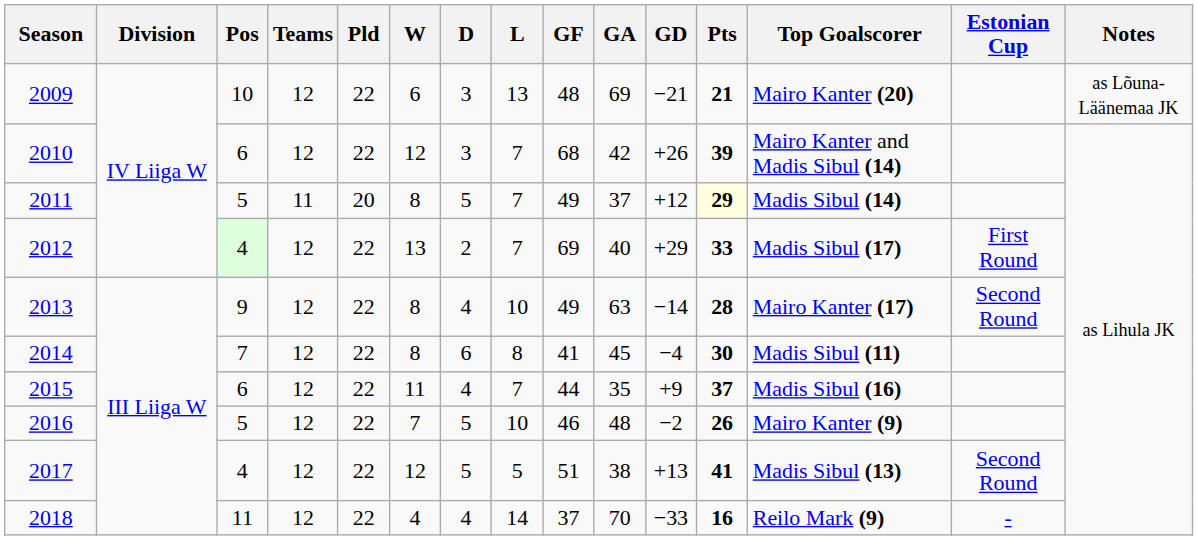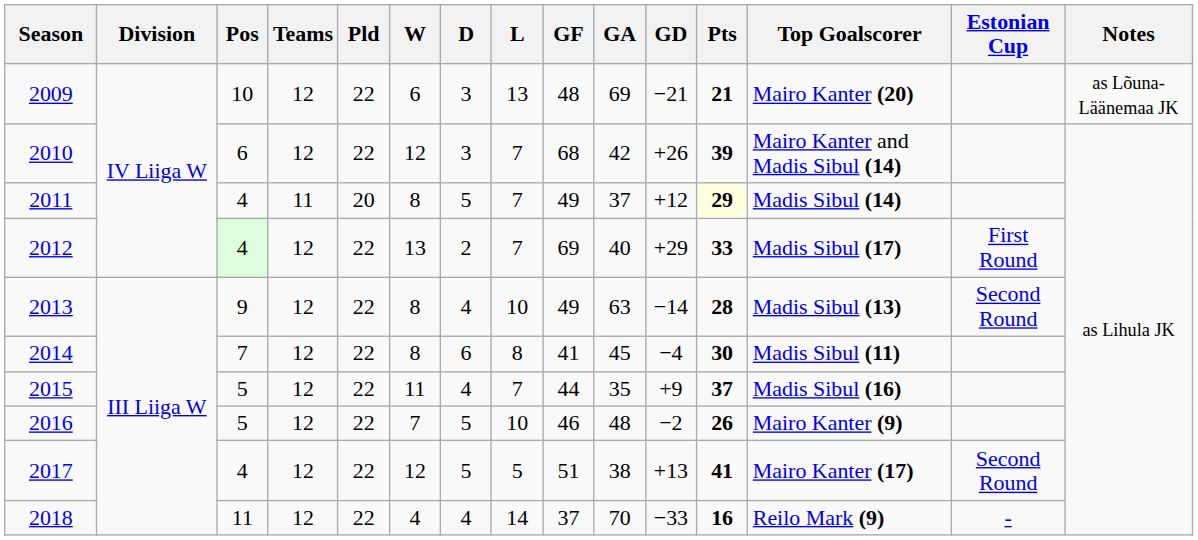 <table class="wikitable">
 <tr>
 <th width=60px>Season</th>
 <th width=80px>Division</th>
 <th width=30px>Pos</th>
 <th width=30px>Teams</th>
 <th width=30px>Pld</th>
 <th width=30px>W</th>
 <th width=30px>D</th>
 <th width=30px>L</th>
 <th width=30px>GF</th>
 <th width=30px>GA</th>
 <th width=30px>GD</th>
 <th width=30px>Pts</th>
 <th>Top Goalscorer</th>
 <th><a href='#'>Estonian Cup</a></th>
 <th>Notes</th>
 </tr>
 <tr align=center>
 <td><a href='#'>2009</a></td>
 <td rowspan=4><a href='#'>IV Liiga W</a></td>
 <td>10</td>
 <td>12</td>
 <td>22</td>
 <td>6</td>
 <td>3</td>
 <td>13</td>
 <td>48</td>
 <td>69</td>
 <td>−21</td>
 <td><strong>21</strong></td>
 <td align=left><a href='#'>Mairo Kanter</a> <strong>(20)</strong></td>
 <td></td>
 <td rowspan=1><small>as Lõuna-Läänemaa JK</small></td>
 </tr>
 <tr align=center>
 <td><a href='#'>2010</a></td>
 <td>6</td>
 <td>12</td>
 <td>22</td>
 <td>12</td>
 <td>3</td>
 <td>7</td>
 <td>68</td>
 <td>42</td>
 <td>+26</td>
 <td><strong>39</strong></td>
 <td align=left><a href='#'>Mairo Kanter</a> and <a href='#'>Madis Sibul</a> <strong>(14)</strong></td>
 <td></td>
 <td rowspan=10><small>as Lihula JK</small></td>
 </tr>
 <tr align=center>
 <td><a href='#'>2011</a></td>
-<td>5</td>
+<td>4</td>
 <td>11</td>
 <td>20</td>
 <td>8</td>
 <td>5</td>
 <td>7</td>
 <td>49</td>
 <td>37</td>
 <td>+12</td>
 <td style="background: lightyellow;"><strong>29</strong></td>
 <td align=left><a href='#'>Madis Sibul</a> <strong>(14)</strong></td>
 <td></td>
 </tr>
 <tr align=center>
 <td><a href='#'>2012</a></td>
 <td bgcolor="#DDFFDD">4</td>
 <td>12</td>
 <td>22</td>
 <td>13</td>
 <td>2</td>
 <td>7</td>
 <td>69</td>
 <td>40</td>
 <td>+29</td>
 <td><strong>33</strong></td>
 <td align=left><a href='#'>Madis Sibul</a> <strong>(17)</strong></td>
 <td><a href='#'>First Round</a></td>
 </tr>
 <tr align=center>
 <td><a href='#'>2013</a></td>
 <td rowspan=7><a href='#'>III Liiga W</a></td>
 <td>9</td>
 <td>12</td>
 <td>22</td>
 <td>8</td>
 <td>4</td>
 <td>10</td>
 <td>49</td>
 <td>63</td>
 <td>−14</td>
 <td><strong>28</strong></td>
-<td align=left><a href='#'>Mairo Kanter</a> <strong>(17)</strong></td>
+<td align=left><a href='#'>Madis Sibul</a> <strong>(13)</strong></td>
 <td><a href='#'>Second Round</a></td>
 </tr>
 <tr align=center>
 <td><a href='#'>2014</a></td>
 <td>7</td>
 <td>12</td>
 <td>22</td>
 <td>8</td>
 <td>6</td>
 <td>8</td>
 <td>41</td>
 <td>45</td>
 <td>−4</td>
 <td><strong>30</strong></td>
 <td align=left><a href='#'>Madis Sibul</a> <strong>(11)</strong></td>
 <td></td>
 </tr>
 <tr align=center>
 <td><a href='#'>2015</a></td>
-<td>6</td>
+<td>5</td>
 <td>12</td>
 <td>22</td>
 <td>11</td>
 <td>4</td>
 <td>7</td>
 <td>44</td>
 <td>35</td>
 <td>+9</td>
 <td><strong>37</strong></td>
 <td align=left><a href='#'>Madis Sibul</a> <strong>(16)</strong></td>
 <td></td>
 </tr>
 <tr align=center>
 <td><a href='#'>2016</a></td>
 <td>5</td>
 <td>12</td>
 <td>22</td>
 <td>7</td>
 <td>5</td>
 <td>10</td>
 <td>46</td>
 <td>48</td>
 <td>−2</td>
 <td><strong>26</strong></td>
 <td align=left><a href='#'>Mairo Kanter</a> <strong>(9)</strong></td>
 <td></td>
 </tr>
 <tr align=center>
 <td><a href='#'>2017</a></td>
 <td>4</td>
 <td>12</td>
 <td>22</td>
 <td>12</td>
 <td>5</td>
 <td>5</td>
 <td>51</td>
 <td>38</td>
 <td>+13</td>
 <td><strong>41</strong></td>
-<td align=left><a href='#'>Madis Sibul</a> <strong>(13)</strong></td>
+<td align=left><a href='#'>Mairo Kanter</a> <strong>(17)</strong></td>
 <td><a href='#'>Second Round</a></td>
 </tr>
 <tr align=center>
 <td><a href='#'>2018</a></td>
 <td>11</td>
 <td>12</td>
 <td>22</td>
 <td>4</td>
 <td>4</td>
 <td>14</td>
 <td>37</td>
 <td>70</td>
 <td>−33</td>
 <td><strong>16</strong></td>
 <td align=left><a href='#'>Reilo Mark</a> <strong>(9)</strong></td>
 <td><a href='#'>-</a></td>
 </tr>
 </table>
